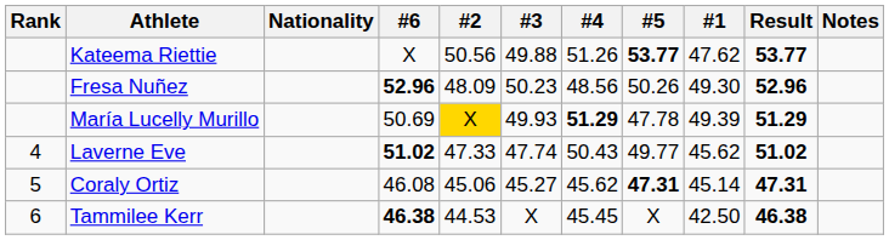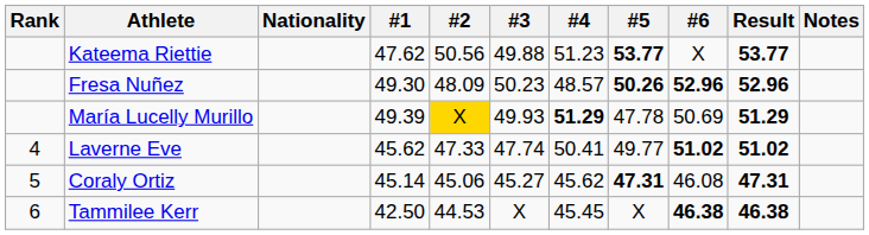 <table class="wikitable sortable" style="text-align:center">
 <tr>
 <th>Rank</th>
 <th>Athlete</th>
 <th>Nationality</th>
-<th>#6</th>
+<th>#1</th>
 <th>#2</th>
 <th>#3</th>
 <th>#4</th>
 <th>#5</th>
-<th>#1</th>
+<th>#6</th>
 <th>Result</th>
 <th>Notes</th>
 </tr>
 <tr>
 <td></td>
 <td align=left><a href='#'>Kateema Riettie</a></td>
 <td align=left></td>
-<td>X</td>
+<td>47.62</td>
 <td>50.56</td>
 <td>49.88</td>
-<td>51.26</td>
+<td>51.23</td>
 <td><strong>53.77</strong></td>
-<td>47.62</td>
+<td>X</td>
 <td><strong>53.77</strong></td>
 <td></td>
 </tr>
 <tr>
 <td></td>
 <td align=left><a href='#'>Fresa Nuñez</a></td>
 <td align=left></td>
-<td><strong>52.96</strong></td>
+<td>49.30</td>
 <td>48.09</td>
 <td>50.23</td>
-<td>48.56</td>
-<td>50.26</td>
-<td>49.30</td>
+<td>48.57</td>
+<td><strong>50.26</strong></td>
+<td><strong>52.96</strong></td>
 <td><strong>52.96</strong></td>
 <td></td>
 </tr>
 <tr>
 <td></td>
 <td align=left><a href='#'>María Lucelly Murillo</a></td>
 <td align=left></td>
-<td>50.69</td>
+<td>49.39</td>
 <td style="background: gold;">X</td>
 <td>49.93</td>
 <td><strong>51.29</strong></td>
 <td>47.78</td>
-<td>49.39</td>
+<td>50.69</td>
 <td><strong>51.29</strong></td>
 <td></td>
 </tr>
 <tr>
 <td>4</td>
 <td align=left><a href='#'>Laverne Eve</a></td>
 <td align=left></td>
-<td><strong>51.02</strong></td>
+<td>45.62</td>
 <td>47.33</td>
 <td>47.74</td>
-<td>50.43</td>
+<td>50.41</td>
 <td>49.77</td>
-<td>45.62</td>
+<td><strong>51.02</strong></td>
 <td><strong>51.02</strong></td>
 <td></td>
 </tr>
 <tr>
 <td>5</td>
 <td align=left><a href='#'>Coraly Ortiz</a></td>
 <td align=left></td>
-<td>46.08</td>
+<td>45.14</td>
 <td>45.06</td>
 <td>45.27</td>
 <td>45.62</td>
 <td><strong>47.31</strong></td>
-<td>45.14</td>
+<td>46.08</td>
 <td><strong>47.31</strong></td>
 <td></td>
 </tr>
 <tr>
 <td>6</td>
 <td align=left><a href='#'>Tammilee Kerr</a></td>
 <td align=left></td>
-<td><strong>46.38</strong></td>
+<td>42.50</td>
 <td>44.53</td>
 <td>X</td>
 <td>45.45</td>
 <td>X</td>
-<td>42.50</td>
+<td><strong>46.38</strong></td>
 <td><strong>46.38</strong></td>
 <td></td>
 </tr>
 </table>
